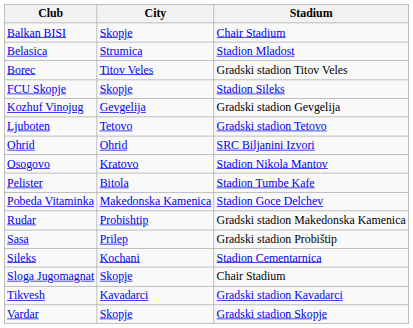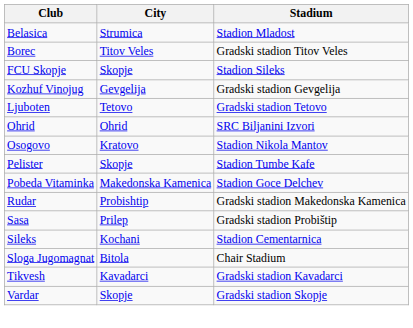 <table class="wikitable">
 <tr>
 <th>Club</th>
 <th>City</th>
 <th>Stadium</th>
-</tr>
-<tr>
-<td><a href='#'>Balkan BISI</a></td>
-<td><a href='#'>Skopje</a></td>
-<td><a href='#'>Chair Stadium</a></td>
 </tr>
 <tr>
 <td><a href='#'>Belasica</a></td>
 <td><a href='#'>Strumica</a></td>
 <td><a href='#'>Stadion Mladost</a></td>
 </tr>
 <tr>
 <td><a href='#'>Borec</a></td>
 <td><a href='#'>Titov Veles</a></td>
 <td>Gradski stadion Titov Veles</td>
 </tr>
 <tr>
 <td><a href='#'>FCU Skopje</a></td>
 <td><a href='#'>Skopje</a></td>
 <td><a href='#'>Stadion Sileks</a></td>
 </tr>
 <tr>
 <td><a href='#'>Kozhuf Vinojug</a></td>
 <td><a href='#'>Gevgelija</a></td>
 <td>Gradski stadion Gevgelija</td>
 </tr>
 <tr>
 <td><a href='#'>Ljuboten</a></td>
 <td><a href='#'>Tetovo</a></td>
 <td><a href='#'>Gradski stadion Tetovo</a></td>
 </tr>
 <tr>
 <td><a href='#'>Ohrid</a></td>
 <td><a href='#'>Ohrid</a></td>
 <td><a href='#'>SRC Biljanini Izvori</a></td>
 </tr>
 <tr>
 <td><a href='#'>Osogovo</a></td>
 <td><a href='#'>Kratovo</a></td>
 <td><a href='#'>Stadion Nikola Mantov</a></td>
 </tr>
 <tr>
 <td><a href='#'>Pelister</a></td>
-<td><a href='#'>Bitola</a></td>
+<td><a href='#'>Skopje</a></td>
 <td><a href='#'>Stadion Tumbe Kafe</a></td>
 </tr>
 <tr>
 <td><a href='#'>Pobeda Vitaminka</a></td>
 <td><a href='#'>Makedonska Kamenica</a></td>
 <td><a href='#'>Stadion Goce Delchev</a></td>
 </tr>
 <tr>
 <td><a href='#'>Rudar</a></td>
 <td><a href='#'>Probishtip</a></td>
 <td>Gradski stadion Makedonska Kamenica</td>
 </tr>
 <tr>
 <td><a href='#'>Sasa</a></td>
 <td><a href='#'>Prilep</a></td>
 <td>Gradski stadion Probištip</td>
 </tr>
 <tr>
 <td><a href='#'>Sileks</a></td>
 <td><a href='#'>Kochani</a></td>
 <td><a href='#'>Stadion Cementarnica</a></td>
 </tr>
 <tr>
 <td><a href='#'>Sloga Jugomagnat</a></td>
-<td><a href='#'>Skopje</a></td>
+<td><a href='#'>Bitola</a></td>
 <td>Chair Stadium</td>
 </tr>
 <tr>
 <td><a href='#'>Tikvesh</a></td>
 <td><a href='#'>Kavadarci</a></td>
 <td><a href='#'>Gradski stadion Kavadarci</a></td>
 </tr>
 <tr>
 <td><a href='#'>Vardar</a></td>
 <td><a href='#'>Skopje</a></td>
 <td><a href='#'>Gradski stadion Skopje</a></td>
 </tr>
 </table>
